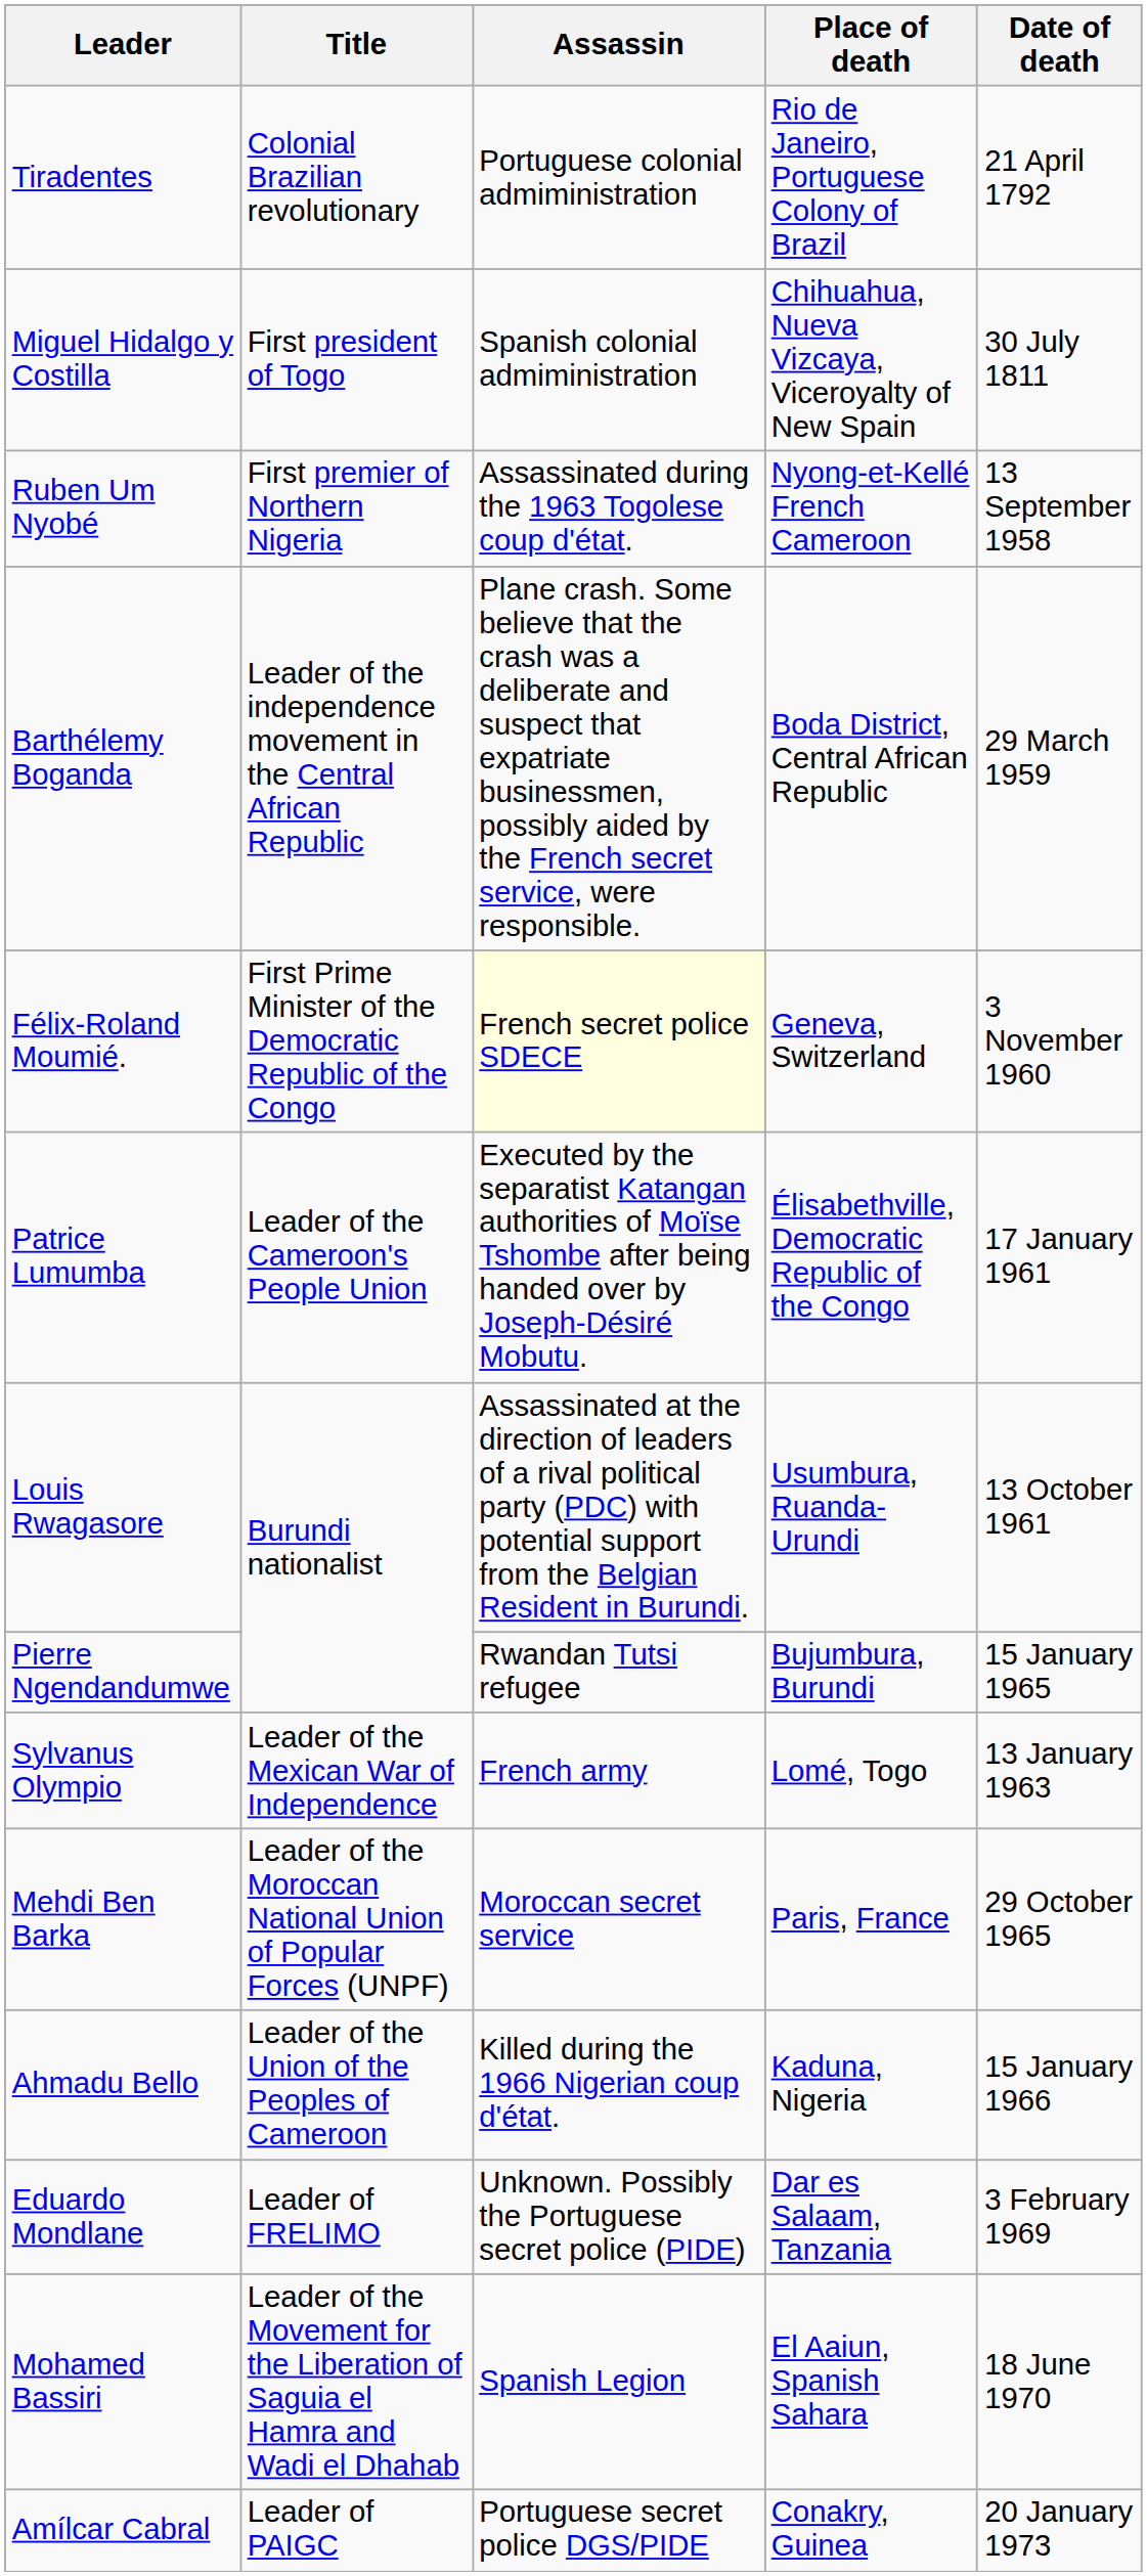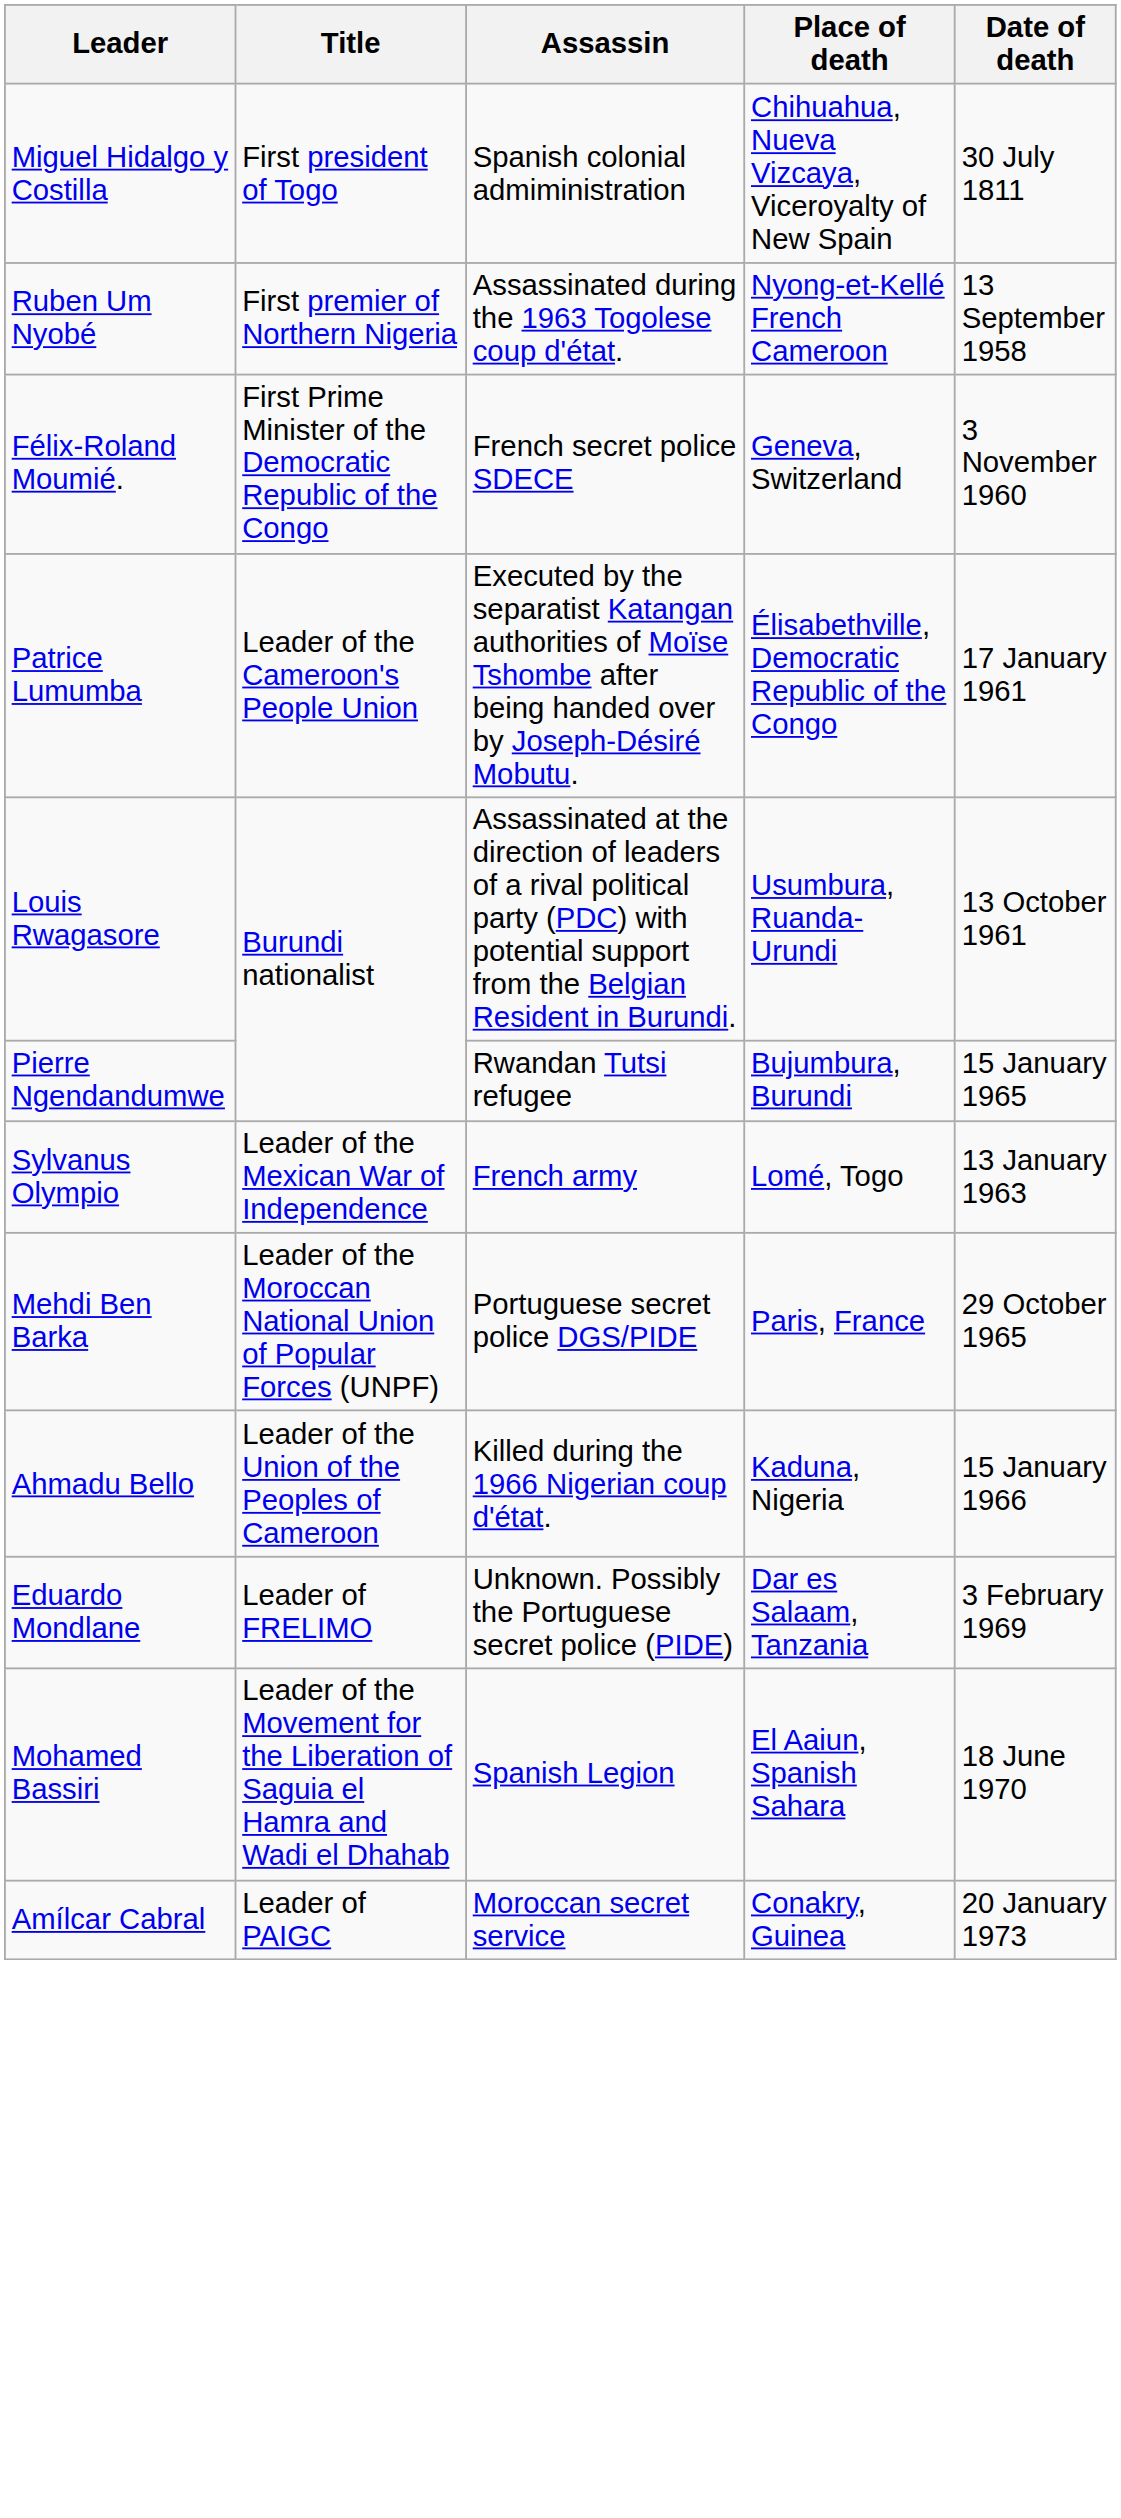 <table class="wikitable">
 <tr>
 <th>Leader</th>
 <th>Title</th>
 <th>Assassin</th>
 <th>Place of death</th>
 <th>Date of death</th>
-</tr>
-<tr>
-<td><a href='#'>Tiradentes</a></td>
-<td><a href='#'>Colonial Brazilian</a> revolutionary</td>
-<td>Portuguese colonial admiministration</td>
-<td><a href='#'>Rio de Janeiro</a>, <a href='#'>Portuguese Colony of Brazil</a></td>
-<td>21 April 1792</td>
 </tr>
 <tr>
 <td><a href='#'>Miguel Hidalgo y Costilla</a></td>
 <td>First <a href='#'>president of Togo</a></td>
 <td>Spanish colonial admiministration</td>
 <td><a href='#'>Chihuahua</a>, <a href='#'>Nueva Vizcaya</a>, Viceroyalty of New Spain</td>
 <td>30 July 1811</td>
 </tr>
 <tr>
 <td><a href='#'>Ruben Um Nyobé</a></td>
 <td>First <a href='#'>premier of Northern Nigeria</a></td>
 <td>Assassinated during the <a href='#'>1963 Togolese coup d'état</a>.</td>
 <td><a href='#'>Nyong-et-Kellé</a> <a href='#'>French Cameroon</a></td>
 <td>13 September 1958</td>
 </tr>
 <tr>
-<td><a href='#'>Barthélemy Boganda</a></td>
-<td>Leader of the independence movement in the <a href='#'>Central African Republic</a></td>
-<td>Plane crash. Some believe that the crash was a deliberate and suspect that expatriate businessmen, possibly aided by the <a href='#'>French secret service</a>, were responsible.</td>
-<td><a href='#'>Boda District</a>, Central African Republic</td>
-<td>29 March 1959</td>
-</tr>
-<tr>
 <td><a href='#'>Félix-Roland Moumié</a>.</td>
 <td>First Prime Minister of the <a href='#'>Democratic Republic of the Congo</a></td>
-<td style="background: lightyellow;">French secret police <a href='#'>SDECE</a></td>
+<td>French secret police <a href='#'>SDECE</a></td>
 <td><a href='#'>Geneva</a>, Switzerland</td>
 <td>3 November 1960</td>
 </tr>
 <tr>
 <td><a href='#'>Patrice Lumumba</a></td>
 <td>Leader of the <a href='#'>Cameroon's People Union</a></td>
 <td>Executed by the separatist <a href='#'>Katangan</a> authorities of <a href='#'>Moïse Tshombe</a> after being handed over by <a href='#'>Joseph-Désiré Mobutu</a>.</td>
 <td><a href='#'>Élisabethville</a>, <a href='#'>Democratic Republic of the Congo</a></td>
 <td>17 January 1961</td>
 </tr>
 <tr>
 <td><a href='#'>Louis Rwagasore</a></td>
 <td rowspan="2"><a href='#'>Burundi</a> nationalist</td>
 <td>Assassinated at the direction of leaders of a rival political party (<a href='#'>PDC</a>) with potential support from the <a href='#'>Belgian Resident in Burundi</a>.</td>
 <td><a href='#'>Usumbura</a>, <a href='#'>Ruanda-Urundi</a></td>
 <td>13 October 1961</td>
 </tr>
 <tr>
 <td><a href='#'>Pierre Ngendandumwe</a></td>
 <td>Rwandan <a href='#'>Tutsi</a> refugee</td>
 <td><a href='#'>Bujumbura</a>, <a href='#'>Burundi</a></td>
 <td>15 January 1965</td>
 </tr>
 <tr>
 <td><a href='#'>Sylvanus Olympio</a></td>
 <td>Leader of the <a href='#'>Mexican War of Independence</a></td>
 <td><a href='#'>French army</a></td>
 <td><a href='#'>Lomé</a>, Togo</td>
 <td>13 January 1963</td>
 </tr>
 <tr>
 <td><a href='#'>Mehdi Ben Barka</a></td>
 <td>Leader of the <a href='#'>Moroccan</a> <a href='#'>National Union of Popular Forces</a> (UNPF)</td>
-<td><a href='#'>Moroccan secret service</a></td>
+<td>Portuguese secret police <a href='#'>DGS/PIDE</a></td>
 <td><a href='#'>Paris</a>, <a href='#'>France</a></td>
 <td>29 October 1965</td>
 </tr>
 <tr>
 <td><a href='#'>Ahmadu Bello</a></td>
 <td>Leader of the <a href='#'>Union of the Peoples of Cameroon</a></td>
 <td>Killed during the <a href='#'>1966 Nigerian coup d'état</a>.</td>
 <td><a href='#'>Kaduna</a>, Nigeria</td>
 <td>15 January 1966</td>
 </tr>
 <tr>
 <td><a href='#'>Eduardo Mondlane</a></td>
 <td>Leader of <a href='#'>FRELIMO</a></td>
 <td>Unknown. Possibly the Portuguese secret police (<a href='#'>PIDE</a>)</td>
 <td><a href='#'>Dar es Salaam</a>, <a href='#'>Tanzania</a></td>
 <td>3 February 1969</td>
 </tr>
 <tr>
 <td><a href='#'>Mohamed Bassiri</a></td>
 <td>Leader of the <a href='#'>Movement for the Liberation of Saguia el Hamra and Wadi el Dhahab</a></td>
 <td><a href='#'>Spanish Legion</a></td>
 <td><a href='#'>El Aaiun</a>, <a href='#'>Spanish Sahara</a></td>
 <td>18 June 1970</td>
 </tr>
 <tr>
 <td><a href='#'>Amílcar Cabral</a></td>
 <td>Leader of <a href='#'>PAIGC</a></td>
-<td>Portuguese secret police <a href='#'>DGS/PIDE</a></td>
+<td><a href='#'>Moroccan secret service</a></td>
 <td><a href='#'>Conakry</a>, <a href='#'>Guinea</a></td>
 <td>20 January 1973</td>
 </tr>
 </table>
